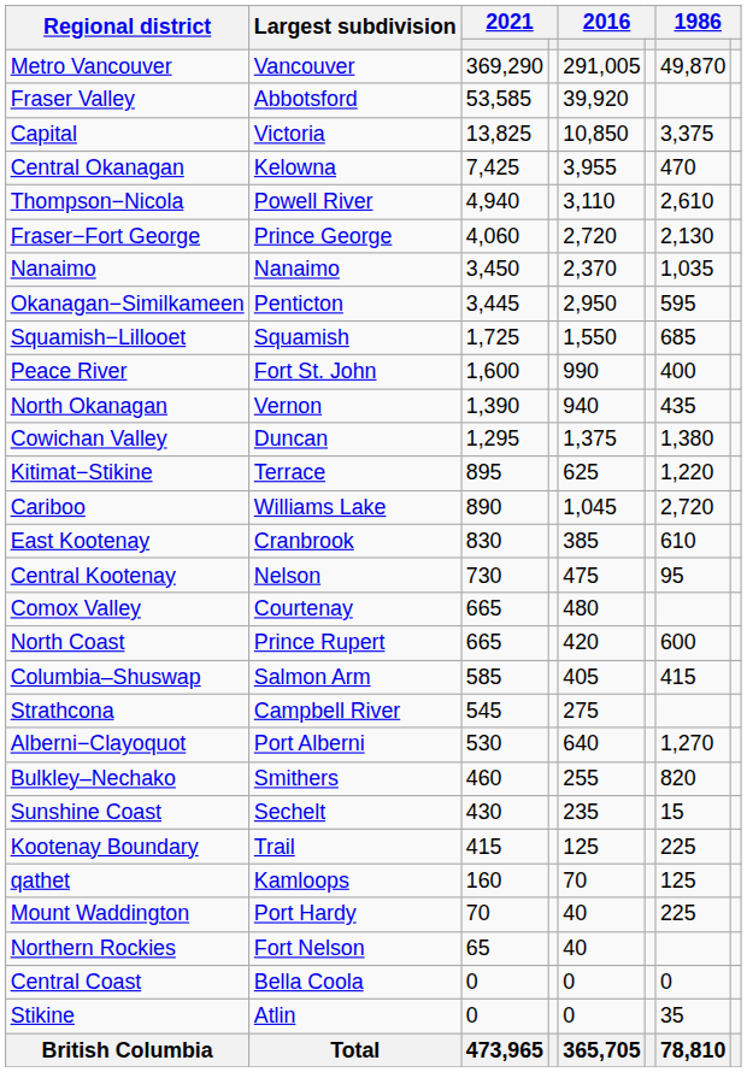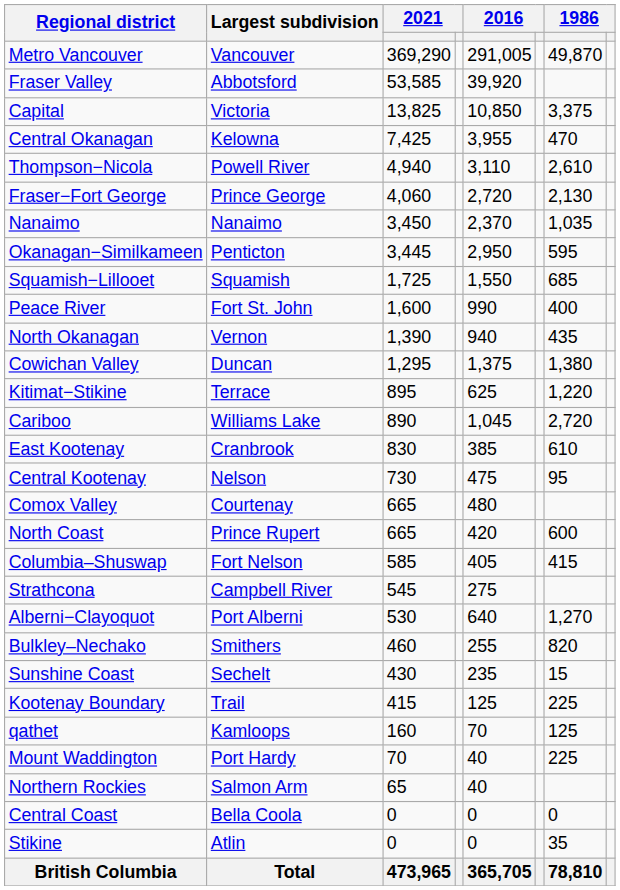 <table class="wikitable collapsible sortable">
 <tr>
 <th rowspan="2"><a href='#'>Regional district</a></th>
 <th rowspan="2">Largest subdivision</th>
 <th colspan="2"><a href='#'>2021</a></th>
 <th colspan="2"><a href='#'>2016</a></th>
 <th colspan="2"><a href='#'>1986</a></th>
 </tr>
 <tr>
 <th><a href='#'></a></th>
 <th></th>
 <th></th>
 <th></th>
 <th></th>
 <th></th>
 </tr>
 <tr>
 <td><a href='#'>Metro Vancouver</a></td>
 <td><a href='#'>Vancouver</a></td>
 <td>369,290</td>
 <td></td>
 <td>291,005</td>
 <td></td>
 <td>49,870</td>
 <td></td>
 </tr>
 <tr>
 <td><a href='#'>Fraser Valley</a></td>
 <td><a href='#'>Abbotsford</a></td>
 <td>53,585</td>
 <td></td>
 <td>39,920</td>
 <td></td>
 <td></td>
 <td></td>
 </tr>
 <tr>
 <td><a href='#'>Capital</a></td>
 <td><a href='#'>Victoria</a></td>
 <td>13,825</td>
 <td></td>
 <td>10,850</td>
 <td></td>
 <td>3,375</td>
 <td></td>
 </tr>
 <tr>
 <td><a href='#'>Central Okanagan</a></td>
 <td><a href='#'>Kelowna</a></td>
 <td>7,425</td>
 <td></td>
 <td>3,955</td>
 <td></td>
 <td>470</td>
 <td></td>
 </tr>
 <tr>
 <td><a href='#'>Thompson−Nicola</a></td>
 <td><a href='#'>Powell River</a></td>
 <td>4,940</td>
 <td></td>
 <td>3,110</td>
 <td></td>
 <td>2,610</td>
 <td></td>
 </tr>
 <tr>
 <td><a href='#'>Fraser−Fort George</a></td>
 <td><a href='#'>Prince George</a></td>
 <td>4,060</td>
 <td></td>
 <td>2,720</td>
 <td></td>
 <td>2,130</td>
 <td></td>
 </tr>
 <tr>
 <td><a href='#'>Nanaimo</a></td>
 <td><a href='#'>Nanaimo</a></td>
 <td>3,450</td>
 <td></td>
 <td>2,370</td>
 <td></td>
 <td>1,035</td>
 <td></td>
 </tr>
 <tr>
 <td><a href='#'>Okanagan−Similkameen</a></td>
 <td><a href='#'>Penticton</a></td>
 <td>3,445</td>
 <td></td>
 <td>2,950</td>
 <td></td>
 <td>595</td>
 <td></td>
 </tr>
 <tr>
 <td><a href='#'>Squamish−Lillooet</a></td>
 <td><a href='#'>Squamish</a></td>
 <td>1,725</td>
 <td></td>
 <td>1,550</td>
 <td></td>
 <td>685</td>
 <td></td>
 </tr>
 <tr>
 <td><a href='#'>Peace River</a></td>
 <td><a href='#'>Fort St. John</a></td>
 <td>1,600</td>
 <td></td>
 <td>990</td>
 <td></td>
 <td>400</td>
 <td></td>
 </tr>
 <tr>
 <td><a href='#'>North Okanagan</a></td>
 <td><a href='#'>Vernon</a></td>
 <td>1,390</td>
 <td></td>
 <td>940</td>
 <td></td>
 <td>435</td>
 <td></td>
 </tr>
 <tr>
 <td><a href='#'>Cowichan Valley</a></td>
 <td><a href='#'>Duncan</a></td>
 <td>1,295</td>
 <td></td>
 <td>1,375</td>
 <td></td>
 <td>1,380</td>
 <td></td>
 </tr>
 <tr>
 <td><a href='#'>Kitimat−Stikine</a></td>
 <td><a href='#'>Terrace</a></td>
 <td>895</td>
 <td></td>
 <td>625</td>
 <td></td>
 <td>1,220</td>
 <td></td>
 </tr>
 <tr>
 <td><a href='#'>Cariboo</a></td>
 <td><a href='#'>Williams Lake</a></td>
 <td>890</td>
 <td></td>
 <td>1,045</td>
 <td></td>
 <td>2,720</td>
 <td></td>
 </tr>
 <tr>
 <td><a href='#'>East Kootenay</a></td>
 <td><a href='#'>Cranbrook</a></td>
 <td>830</td>
 <td></td>
 <td>385</td>
 <td></td>
 <td>610</td>
 <td></td>
 </tr>
 <tr>
 <td><a href='#'>Central Kootenay</a></td>
 <td><a href='#'>Nelson</a></td>
 <td>730</td>
 <td></td>
 <td>475</td>
 <td></td>
 <td>95</td>
 <td></td>
 </tr>
 <tr>
 <td><a href='#'>Comox Valley</a></td>
 <td><a href='#'>Courtenay</a></td>
 <td>665</td>
 <td></td>
 <td>480</td>
 <td></td>
 <td></td>
 <td></td>
 </tr>
 <tr>
 <td><a href='#'>North Coast</a></td>
 <td><a href='#'>Prince Rupert</a></td>
 <td>665</td>
 <td></td>
 <td>420</td>
 <td></td>
 <td>600</td>
 <td></td>
 </tr>
 <tr>
 <td><a href='#'>Columbia–Shuswap</a></td>
-<td><a href='#'>Salmon Arm</a></td>
+<td><a href='#'>Fort Nelson</a></td>
 <td>585</td>
 <td></td>
 <td>405</td>
 <td></td>
 <td>415</td>
 <td></td>
 </tr>
 <tr>
 <td><a href='#'>Strathcona</a></td>
 <td><a href='#'>Campbell River</a></td>
 <td>545</td>
 <td></td>
 <td>275</td>
 <td></td>
 <td></td>
 <td></td>
 </tr>
 <tr>
 <td><a href='#'>Alberni−Clayoquot</a></td>
 <td><a href='#'>Port Alberni</a></td>
 <td>530</td>
 <td></td>
 <td>640</td>
 <td></td>
 <td>1,270</td>
 <td></td>
 </tr>
 <tr>
 <td><a href='#'>Bulkley–Nechako</a></td>
 <td><a href='#'>Smithers</a></td>
 <td>460</td>
 <td></td>
 <td>255</td>
 <td></td>
 <td>820</td>
 <td></td>
 </tr>
 <tr>
 <td><a href='#'>Sunshine Coast</a></td>
 <td><a href='#'>Sechelt</a></td>
 <td>430</td>
 <td></td>
 <td>235</td>
 <td></td>
 <td>15</td>
 <td></td>
 </tr>
 <tr>
 <td><a href='#'>Kootenay Boundary</a></td>
 <td><a href='#'>Trail</a></td>
 <td>415</td>
 <td></td>
 <td>125</td>
 <td></td>
 <td>225</td>
 <td></td>
 </tr>
 <tr>
 <td><a href='#'>qathet</a></td>
 <td><a href='#'>Kamloops</a></td>
 <td>160</td>
 <td></td>
 <td>70</td>
 <td></td>
 <td>125</td>
 <td></td>
 </tr>
 <tr>
 <td><a href='#'>Mount Waddington</a></td>
 <td><a href='#'>Port Hardy</a></td>
 <td>70</td>
 <td></td>
 <td>40</td>
 <td></td>
 <td>225</td>
 <td></td>
 </tr>
 <tr>
 <td><a href='#'>Northern Rockies</a></td>
-<td><a href='#'>Fort Nelson</a></td>
+<td><a href='#'>Salmon Arm</a></td>
 <td>65</td>
 <td></td>
 <td>40</td>
 <td></td>
 <td></td>
 <td></td>
 </tr>
 <tr>
 <td><a href='#'>Central Coast</a></td>
 <td><a href='#'>Bella Coola</a></td>
 <td>0</td>
 <td></td>
 <td>0</td>
 <td></td>
 <td>0</td>
 <td></td>
 </tr>
 <tr>
 <td><a href='#'>Stikine</a></td>
 <td><a href='#'>Atlin</a></td>
 <td>0</td>
 <td></td>
 <td>0</td>
 <td></td>
 <td>35</td>
 <td></td>
 </tr>
 <tr>
 <th>British Columbia</th>
 <th>Total</th>
 <th>473,965</th>
 <th></th>
 <th>365,705</th>
 <th></th>
 <th>78,810</th>
 <th></th>
 </tr>
 </table>
